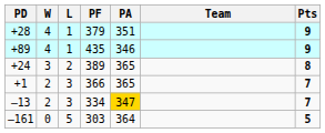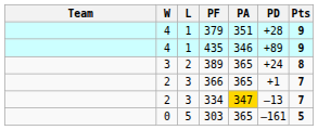 <table class="wikitable" style="text-align:center;">
 <tr>
-<th width=32>PD</th>
+<th width=180>Team</th>
 <th width=20>W</th>
 <th width=20>L</th>
 <th width=30>PF</th>
 <th width=30>PA</th>
-<th width=180>Team</th>
+<th width=32>PD</th>
 <th width=20>Pts</th>
 </tr>
 <tr bgcolor="#CCFFFF">
-<td>+28</td>
+<td align=left></td>
 <td>4</td>
 <td>1</td>
 <td>379</td>
 <td>351</td>
-<td align=left></td>
+<td>+28</td>
 <td><strong>9</strong></td>
 </tr>
 <tr bgcolor="#CCFFFF">
-<td>+89</td>
+<td align=left></td>
 <td>4</td>
 <td>1</td>
 <td>435</td>
 <td>346</td>
-<td align=left></td>
+<td>+89</td>
 <td><strong>9</strong></td>
 </tr>
 <tr>
-<td>+24</td>
+<td align=left></td>
 <td>3</td>
 <td>2</td>
 <td>389</td>
 <td>365</td>
-<td align=left></td>
+<td>+24</td>
 <td><strong>8</strong></td>
 </tr>
 <tr>
-<td>+1</td>
+<td align=left></td>
 <td>2</td>
 <td>3</td>
 <td>366</td>
 <td>365</td>
-<td align=left></td>
+<td>+1</td>
 <td><strong>7</strong></td>
 </tr>
 <tr>
-<td>–13</td>
+<td align=left></td>
 <td>2</td>
 <td>3</td>
 <td>334</td>
 <td style="background: gold;">347</td>
-<td align=left></td>
+<td>–13</td>
 <td><strong>7</strong></td>
 </tr>
 <tr>
-<td>–161</td>
+<td align=left></td>
 <td>0</td>
 <td>5</td>
 <td>303</td>
-<td>364</td>
-<td align=left></td>
+<td>365</td>
+<td>–161</td>
 <td><strong>5</strong></td>
 </tr>
 </table>
